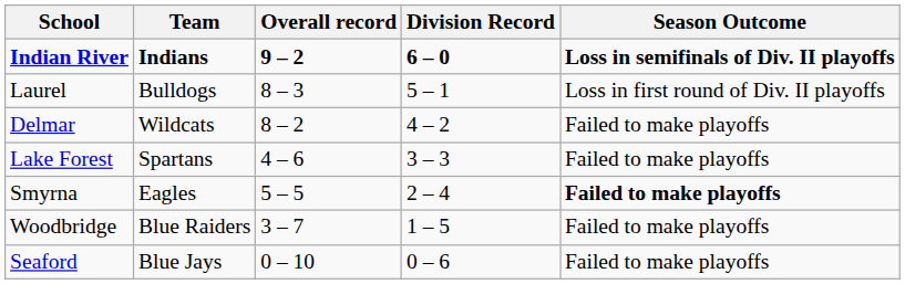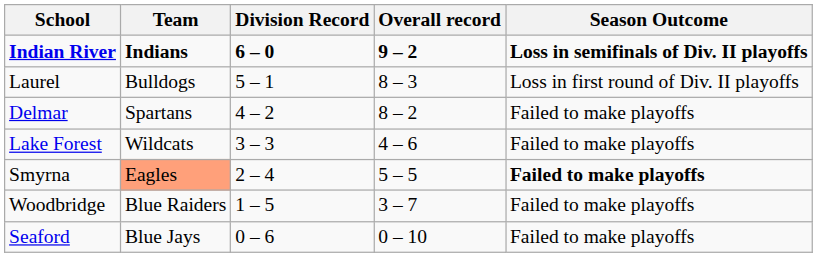 <table class="wikitable mw-collapsible mw-collapsed">
 <tr>
 <th>School</th>
 <th>Team</th>
+<th>Division Record</th>
 <th>Overall record</th>
-<th>Division Record</th>
 <th>Season Outcome</th>
 </tr>
 <tr>
 <td><strong><a href='#'>Indian River</a></strong></td>
 <td><strong>Indians </strong></td>
+<td><strong>6 – 0</strong></td>
 <td><strong>9 – 2</strong></td>
-<td><strong>6 – 0</strong></td>
 <td><strong> Loss in semifinals of Div. II playoffs</strong></td>
 </tr>
 <tr>
 <td>Laurel</td>
 <td>Bulldogs</td>
+<td>5 – 1</td>
 <td>8 – 3</td>
-<td>5 – 1</td>
 <td>Loss in first round of Div. II playoffs</td>
 </tr>
 <tr>
 <td><a href='#'>Delmar</a></td>
-<td>Wildcats</td>
+<td>Spartans</td>
+<td>4 – 2</td>
 <td>8 – 2</td>
-<td>4 – 2</td>
 <td>Failed to make playoffs</td>
 </tr>
 <tr>
 <td><a href='#'>Lake Forest</a></td>
-<td>Spartans</td>
+<td>Wildcats</td>
+<td>3 – 3</td>
 <td>4 – 6</td>
-<td>3 – 3</td>
 <td>Failed to make playoffs</td>
 </tr>
 <tr>
 <td>Smyrna</td>
-<td>Eagles</td>
+<td style="background: lightsalmon;">Eagles</td>
+<td>2 – 4</td>
 <td>5 – 5</td>
-<td>2 – 4</td>
 <td><strong>Failed to make playoffs</strong></td>
 </tr>
 <tr>
 <td>Woodbridge</td>
 <td>Blue Raiders</td>
+<td>1 – 5</td>
 <td>3 – 7</td>
-<td>1 – 5</td>
 <td>Failed to make playoffs</td>
 </tr>
 <tr>
 <td><a href='#'>Seaford</a></td>
 <td>Blue Jays</td>
+<td>0 – 6</td>
 <td>0 – 10</td>
-<td>0 – 6</td>
 <td>Failed to make playoffs</td>
 </tr>
 </table>
